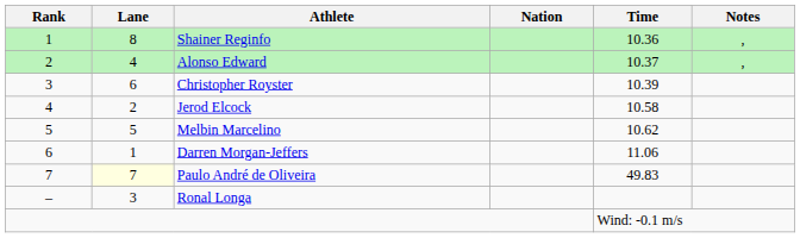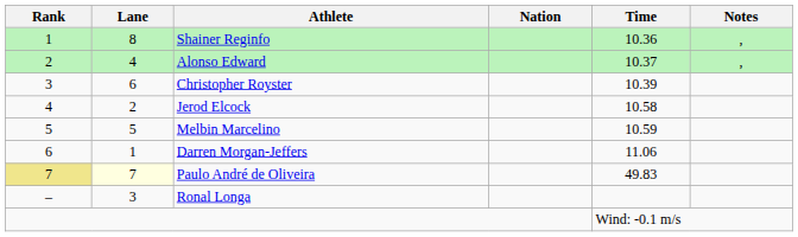 <table class="wikitable sortable" style="text-align:center;width: 70%;">
 <tr>
 <th scope="col">Rank</th>
 <th scope="col">Lane</th>
 <th scope="col">Athlete</th>
 <th scope="col">Nation</th>
 <th scope="col">Time</th>
 <th scope="col">Notes</th>
 </tr>
 <tr bgcolor="#bbf3bb">
 <td>1</td>
 <td>8</td>
 <td align=left><a href='#'>Shainer Reginfo</a></td>
 <td align=left></td>
 <td>10.36</td>
 <td>, </td>
 </tr>
 <tr bgcolor="#bbf3bb">
 <td>2</td>
 <td>4</td>
 <td align=left><a href='#'>Alonso Edward</a></td>
 <td align=left></td>
 <td>10.37</td>
 <td>, </td>
 </tr>
 <tr>
 <td>3</td>
 <td>6</td>
 <td align=left><a href='#'>Christopher Royster</a></td>
 <td align=left></td>
 <td>10.39</td>
 <td></td>
 </tr>
 <tr>
 <td>4</td>
 <td>2</td>
 <td align=left><a href='#'>Jerod Elcock</a></td>
 <td align=left></td>
 <td>10.58</td>
 <td></td>
 </tr>
 <tr>
 <td>5</td>
 <td>5</td>
 <td align=left><a href='#'>Melbin Marcelino</a></td>
 <td align=left></td>
-<td>10.62</td>
+<td>10.59</td>
 <td></td>
 </tr>
 <tr>
 <td>6</td>
 <td>1</td>
 <td align=left><a href='#'>Darren Morgan-Jeffers</a></td>
 <td align=left></td>
 <td>11.06</td>
 <td></td>
 </tr>
 <tr>
-<td>7</td>
+<td style="background: khaki;">7</td>
 <td style="background: lightyellow;">7</td>
 <td align=left><a href='#'>Paulo André de Oliveira</a></td>
 <td align=left></td>
 <td>49.83</td>
 <td></td>
 </tr>
 <tr>
 <td>–</td>
 <td>3</td>
 <td align=left><a href='#'>Ronal Longa</a></td>
 <td align=left></td>
 <td></td>
 <td></td>
 </tr>
 <tr class="sortbottom">
 <td colspan="4"></td>
 <td colspan="2" style="text-align:left;">Wind: -0.1 m/s</td>
 </tr>
 </table>
